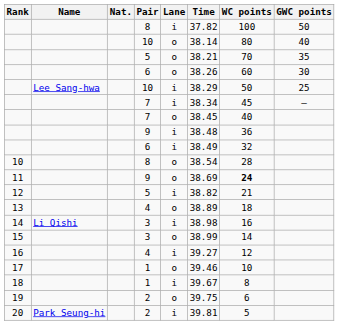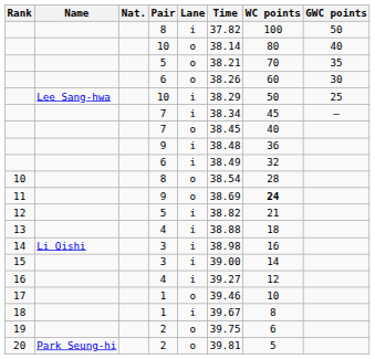 <table class="wikitable sortable" style="text-align:center">
 <tr>
 <th>Rank</th>
 <th>Name</th>
 <th>Nat.</th>
 <th>Pair</th>
 <th>Lane</th>
 <th>Time</th>
 <th>WC points</th>
 <th>GWC points</th>
 </tr>
 <tr>
 <td></td>
 <td align=left></td>
 <td></td>
 <td>8</td>
 <td>i</td>
 <td>37.82</td>
 <td>100</td>
 <td>50</td>
 </tr>
 <tr>
 <td></td>
 <td align=left></td>
 <td></td>
 <td>10</td>
 <td>o</td>
 <td>38.14</td>
 <td>80</td>
 <td>40</td>
 </tr>
 <tr>
 <td></td>
 <td align=left></td>
 <td></td>
 <td>5</td>
 <td>o</td>
 <td>38.21</td>
 <td>70</td>
 <td>35</td>
 </tr>
 <tr>
 <td></td>
 <td align=left></td>
 <td></td>
 <td>6</td>
 <td>o</td>
 <td>38.26</td>
 <td>60</td>
 <td>30</td>
 </tr>
 <tr>
 <td></td>
 <td align=left><a href='#'>Lee Sang-hwa</a></td>
 <td></td>
 <td>10</td>
 <td>i</td>
 <td>38.29</td>
 <td>50</td>
 <td>25</td>
 </tr>
 <tr>
 <td></td>
 <td align=left></td>
 <td></td>
 <td>7</td>
 <td>i</td>
 <td>38.34</td>
 <td>45</td>
 <td>—</td>
 </tr>
 <tr>
 <td></td>
 <td align=left></td>
 <td></td>
 <td>7</td>
 <td>o</td>
 <td>38.45</td>
 <td>40</td>
 <td></td>
 </tr>
 <tr>
 <td></td>
 <td align=left></td>
 <td></td>
 <td>9</td>
 <td>i</td>
 <td>38.48</td>
 <td>36</td>
 <td></td>
 </tr>
 <tr>
 <td></td>
 <td align=left></td>
 <td></td>
 <td>6</td>
 <td>i</td>
 <td>38.49</td>
 <td>32</td>
 <td></td>
 </tr>
 <tr>
 <td>10</td>
 <td align=left></td>
 <td></td>
 <td>8</td>
 <td>o</td>
 <td>38.54</td>
 <td>28</td>
 <td></td>
 </tr>
 <tr>
 <td>11</td>
 <td align=left></td>
 <td></td>
 <td>9</td>
 <td>o</td>
 <td>38.69</td>
 <td><strong>24</strong></td>
 <td></td>
 </tr>
 <tr>
 <td>12</td>
 <td align=left></td>
 <td></td>
 <td>5</td>
 <td>i</td>
 <td>38.82</td>
 <td>21</td>
 <td></td>
 </tr>
 <tr>
 <td>13</td>
 <td align=left></td>
 <td></td>
 <td>4</td>
-<td>o</td>
-<td>38.89</td>
+<td>i</td>
+<td>38.88</td>
 <td>18</td>
 <td></td>
 </tr>
 <tr>
 <td>14</td>
 <td align=left><a href='#'>Li Qishi</a></td>
 <td></td>
 <td>3</td>
 <td>i</td>
 <td>38.98</td>
 <td>16</td>
 <td></td>
 </tr>
 <tr>
 <td>15</td>
 <td align=left></td>
 <td></td>
 <td>3</td>
-<td>o</td>
-<td>38.99</td>
+<td>i</td>
+<td>39.00</td>
 <td>14</td>
 <td></td>
 </tr>
 <tr>
 <td>16</td>
 <td align=left></td>
 <td></td>
 <td>4</td>
 <td>i</td>
 <td>39.27</td>
 <td>12</td>
 <td></td>
 </tr>
 <tr>
 <td>17</td>
 <td align=left></td>
 <td></td>
 <td>1</td>
 <td>o</td>
 <td>39.46</td>
 <td>10</td>
 <td></td>
 </tr>
 <tr>
 <td>18</td>
 <td align=left></td>
 <td></td>
 <td>1</td>
 <td>i</td>
 <td>39.67</td>
 <td>8</td>
 <td></td>
 </tr>
 <tr>
 <td>19</td>
 <td align=left></td>
 <td></td>
 <td>2</td>
 <td>o</td>
 <td>39.75</td>
 <td>6</td>
 <td></td>
 </tr>
 <tr>
 <td>20</td>
 <td align=left><a href='#'>Park Seung-hi</a></td>
 <td></td>
 <td>2</td>
-<td>i</td>
+<td>o</td>
 <td>39.81</td>
 <td>5</td>
 <td></td>
 </tr>
 </table>
